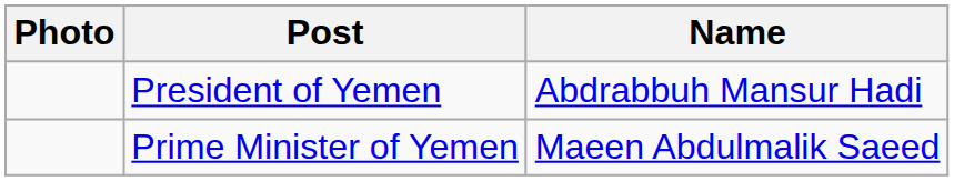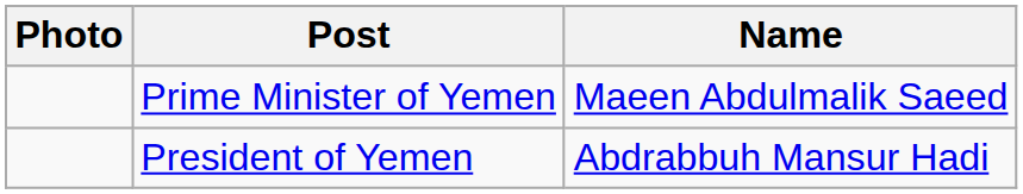 <table class=wikitable>
 <tr>
 <th>Photo</th>
 <th>Post</th>
 <th>Name</th>
 </tr>
 <tr>
 <td></td>
+<td><a href='#'>Prime Minister of Yemen</a></td>
+<td><a href='#'>Maeen Abdulmalik Saeed</a></td>
+</tr>
+<tr>
+<td></td>
 <td><a href='#'>President of Yemen</a></td>
 <td><a href='#'>Abdrabbuh Mansur Hadi</a></td>
 </tr>
-<tr>
-<td></td>
-<td><a href='#'>Prime Minister of Yemen</a></td>
-<td><a href='#'>Maeen Abdulmalik Saeed</a></td>
-</tr>
 </table>
